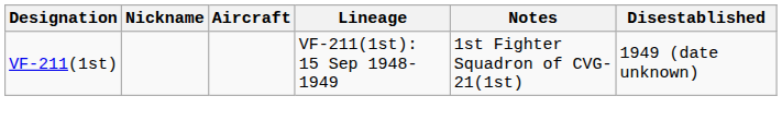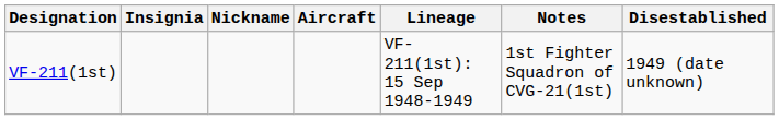 <table class="wikitable">
 <tr>
 <th>Designation</th>
+<th>Insignia</th>
 <th>Nickname</th>
 <th>Aircraft</th>
 <th>Lineage</th>
 <th>Notes</th>
 <th>Disestablished</th>
 </tr>
 <tr>
 <td><a href='#'>VF-211</a>(1st)</td>
 <td></td>
 <td></td>
+<td></td>
 <td>VF-211(1st): 15 Sep 1948-1949</td>
 <td>1st Fighter Squadron of CVG-21(1st)</td>
 <td>1949 (date unknown)</td>
 </tr>
 </table>
